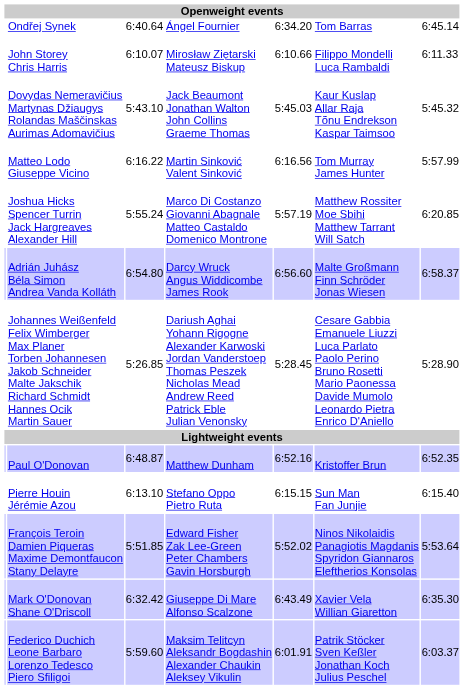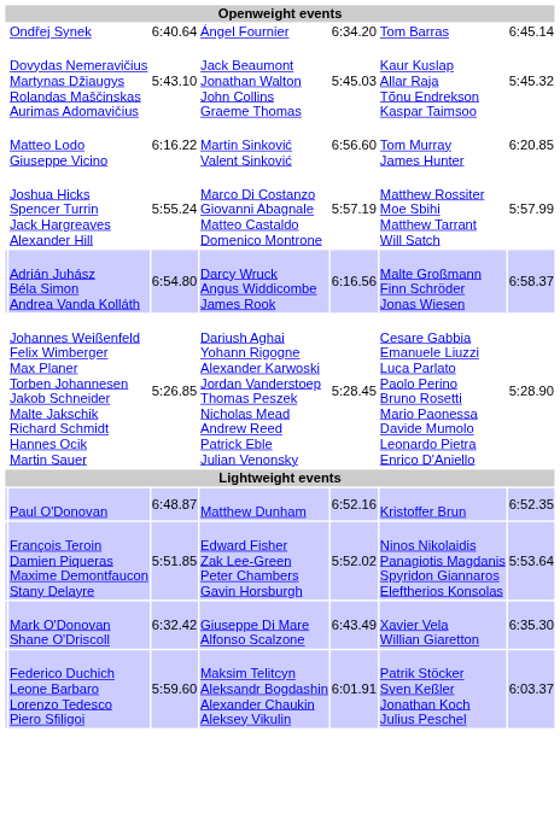 <table>
 <tr>
 <th colspan="7" style="background-color:#CCC;">Openweight events</th>
 </tr>
 <tr>
 <td><br></td>
 <td><a href='#'>Ondřej Synek</a><br></td>
 <td>6:40.64</td>
 <td><a href='#'>Ángel Fournier</a><br></td>
 <td>6:34.20</td>
 <td><a href='#'>Tom Barras</a><br></td>
 <td>6:45.14</td>
 </tr>
 <tr>
 <td><br></td>
-<td><br><a href='#'>John Storey</a><br><a href='#'>Chris Harris</a></td>
-<td>6:10.07</td>
-<td><br><a href='#'>Mirosław Ziętarski</a><br><a href='#'>Mateusz Biskup</a></td>
-<td>6:10.66</td>
-<td><br><a href='#'>Filippo Mondelli</a><br><a href='#'>Luca Rambaldi</a></td>
-<td>6:11.33</td>
-</tr>
-<tr>
-<td><br></td>
 <td><br><a href='#'>Dovydas Nemeravičius</a><br><a href='#'>Martynas Džiaugys</a><br><a href='#'>Rolandas Maščinskas</a><br><a href='#'>Aurimas Adomavičius</a></td>
 <td>5:43.10</td>
 <td><br><a href='#'>Jack Beaumont</a><br><a href='#'>Jonathan Walton</a><br><a href='#'>John Collins</a><br><a href='#'>Graeme Thomas</a></td>
 <td>5:45.03</td>
 <td><br><a href='#'>Kaur Kuslap</a><br><a href='#'>Allar Raja</a><br><a href='#'>Tõnu Endrekson</a><br><a href='#'>Kaspar Taimsoo</a></td>
 <td>5:45.32</td>
 </tr>
 <tr>
 <td><br></td>
 <td><br><a href='#'>Matteo Lodo</a><br><a href='#'>Giuseppe Vicino</a></td>
 <td>6:16.22</td>
 <td><br><a href='#'>Martin Sinković</a><br><a href='#'>Valent Sinković</a></td>
-<td>6:16.56</td>
+<td>6:56.60</td>
 <td><br><a href='#'>Tom Murray</a><br><a href='#'>James Hunter</a></td>
-<td>5:57.99</td>
+<td>6:20.85</td>
 </tr>
 <tr>
 <td><br></td>
 <td><br><a href='#'>Joshua Hicks</a><br><a href='#'>Spencer Turrin</a><br><a href='#'>Jack Hargreaves</a><br><a href='#'>Alexander Hill</a></td>
 <td>5:55.24</td>
 <td><br><a href='#'>Marco Di Costanzo</a><br><a href='#'>Giovanni Abagnale</a><br><a href='#'>Matteo Castaldo</a><br><a href='#'>Domenico Montrone</a></td>
 <td>5:57.19</td>
 <td><br><a href='#'>Matthew Rossiter</a><br><a href='#'>Moe Sbihi</a><br><a href='#'>Matthew Tarrant</a><br><a href='#'>Will Satch</a></td>
-<td>6:20.85</td>
+<td>5:57.99</td>
 </tr>
 <tr bgcolor=ccccff>
 <td><br></td>
 <td><br><a href='#'>Adrián Juhász</a><br><a href='#'>Béla Simon</a><br><a href='#'>Andrea Vanda Kolláth</a></td>
 <td>6:54.80</td>
 <td><br><a href='#'>Darcy Wruck</a><br><a href='#'>Angus Widdicombe</a><br><a href='#'>James Rook</a></td>
-<td>6:56.60</td>
+<td>6:16.56</td>
 <td><br><a href='#'>Malte Großmann</a><br><a href='#'>Finn Schröder</a><br><a href='#'>Jonas Wiesen</a></td>
 <td>6:58.37</td>
 </tr>
 <tr>
 <td><br></td>
 <td><br><a href='#'>Johannes Weißenfeld</a><br><a href='#'>Felix Wimberger</a><br><a href='#'>Max Planer</a><br><a href='#'>Torben Johannesen</a><br><a href='#'>Jakob Schneider</a><br><a href='#'>Malte Jakschik</a><br><a href='#'>Richard Schmidt</a><br><a href='#'>Hannes Ocik</a><br><a href='#'>Martin Sauer</a></td>
 <td>5:26.85</td>
 <td><br><a href='#'>Dariush Aghai</a><br><a href='#'>Yohann Rigogne</a><br><a href='#'>Alexander Karwoski</a><br><a href='#'>Jordan Vanderstoep</a><br><a href='#'>Thomas Peszek</a><br><a href='#'>Nicholas Mead</a><br><a href='#'>Andrew Reed</a><br><a href='#'>Patrick Eble</a><br><a href='#'>Julian Venonsky</a></td>
 <td>5:28.45</td>
 <td><br><a href='#'>Cesare Gabbia</a><br><a href='#'>Emanuele Liuzzi</a><br><a href='#'>Luca Parlato</a><br><a href='#'>Paolo Perino</a><br><a href='#'>Bruno Rosetti</a><br><a href='#'>Mario Paonessa</a><br><a href='#'>Davide Mumolo</a><br><a href='#'>Leonardo Pietra</a><br><a href='#'>Enrico D'Aniello</a></td>
 <td>5:28.90</td>
 </tr>
 <tr>
 <th colspan="7" style="background-color:#CCC;">Lightweight events</th>
 </tr>
 <tr bgcolor=ccccff>
 <td><br></td>
 <td><br><a href='#'>Paul O'Donovan</a></td>
 <td>6:48.87</td>
 <td><br><a href='#'>Matthew Dunham</a></td>
 <td>6:52.16</td>
 <td><br><a href='#'>Kristoffer Brun</a></td>
 <td>6:52.35</td>
-</tr>
-<tr>
-<td><br></td>
-<td><br><a href='#'>Pierre Houin</a><br><a href='#'>Jérémie Azou</a></td>
-<td>6:13.10</td>
-<td><br><a href='#'>Stefano Oppo</a><br><a href='#'>Pietro Ruta</a></td>
-<td>6:15.15</td>
-<td><br><a href='#'>Sun Man</a><br><a href='#'>Fan Junjie</a></td>
-<td>6:15.40</td>
 </tr>
 <tr bgcolor=ccccff>
 <td><br></td>
 <td><br><a href='#'>François Teroin</a><br><a href='#'>Damien Piqueras</a><br><a href='#'>Maxime Demontfaucon</a><br><a href='#'>Stany Delayre</a></td>
 <td>5:51.85</td>
 <td><br><a href='#'>Edward Fisher</a><br><a href='#'>Zak Lee-Green</a><br><a href='#'>Peter Chambers</a><br><a href='#'>Gavin Horsburgh</a></td>
 <td>5:52.02</td>
 <td><br><a href='#'>Ninos Nikolaidis</a><br><a href='#'>Panagiotis Magdanis</a><br><a href='#'>Spyridon Giannaros</a><br><a href='#'>Eleftherios Konsolas</a></td>
 <td>5:53.64</td>
 </tr>
 <tr bgcolor=ccccff>
 <td><br></td>
 <td><br><a href='#'>Mark O'Donovan</a><br><a href='#'>Shane O'Driscoll</a></td>
 <td>6:32.42</td>
 <td><br><a href='#'>Giuseppe Di Mare</a><br><a href='#'>Alfonso Scalzone</a></td>
 <td>6:43.49</td>
 <td><br><a href='#'>Xavier Vela</a><br><a href='#'>Willian Giaretton</a></td>
 <td>6:35.30</td>
 </tr>
 <tr bgcolor=ccccff>
 <td><br></td>
 <td><br><a href='#'>Federico Duchich</a><br><a href='#'>Leone Barbaro</a><br><a href='#'>Lorenzo Tedesco</a><br><a href='#'>Piero Sfiligoi</a></td>
 <td>5:59.60</td>
 <td><br><a href='#'>Maksim Telitcyn</a><br><a href='#'>Aleksandr Bogdashin</a><br><a href='#'>Alexander Chaukin</a><br><a href='#'>Aleksey Vikulin</a></td>
 <td>6:01.91</td>
 <td><br><a href='#'>Patrik Stöcker</a><br><a href='#'>Sven Keßler</a><br><a href='#'>Jonathan Koch</a><br><a href='#'>Julius Peschel</a></td>
 <td>6:03.37</td>
 </tr>
 </table>
